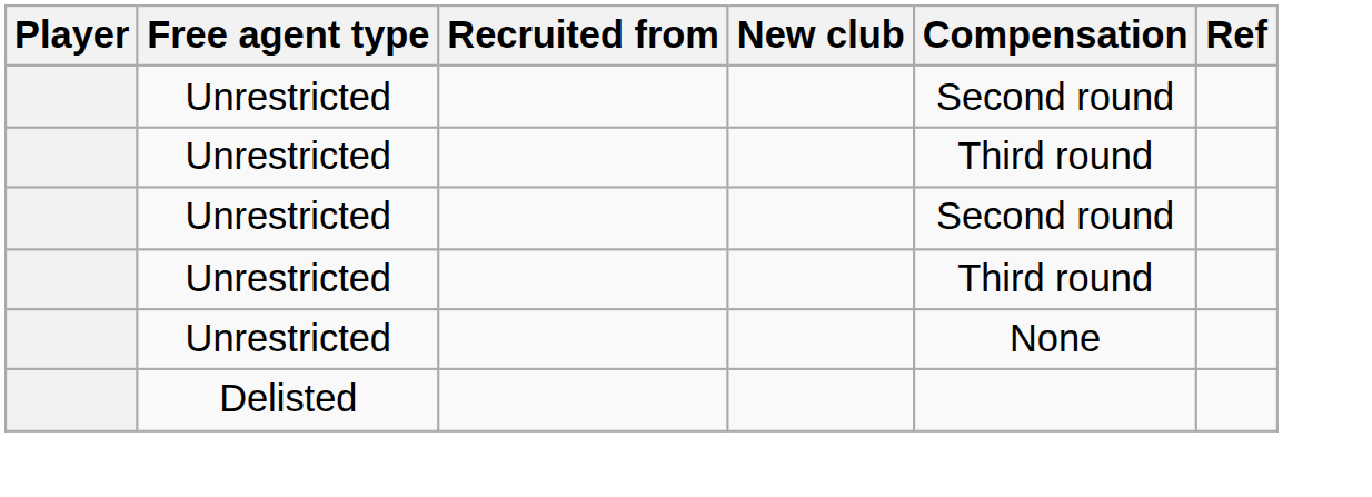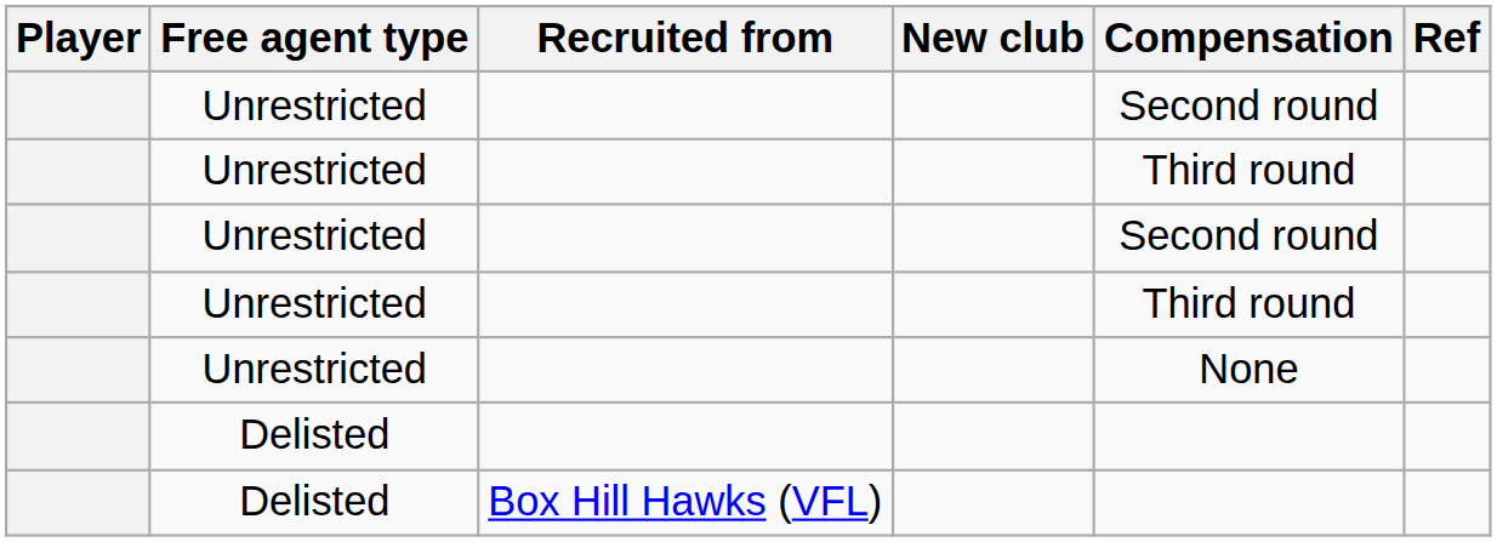 <table class="wikitable plainrowheaders sortable" style="text-align:center;">
 <tr>
 <th scope="col">Player</th>
 <th scope="col">Free agent type</th>
 <th scope="col">Recruited from</th>
 <th scope="col">New club</th>
 <th scope="col">Compensation</th>
 <th scope="col" class="unsortable">Ref</th>
 </tr>
 <tr>
 <th scope="row"></th>
 <td>Unrestricted</td>
 <td></td>
 <td></td>
 <td>Second round</td>
 <td></td>
 </tr>
 <tr>
 <th scope="row"></th>
 <td>Unrestricted</td>
 <td></td>
 <td></td>
 <td>Third round</td>
 <td></td>
 </tr>
 <tr>
 <th scope="row"></th>
 <td>Unrestricted</td>
 <td></td>
 <td></td>
 <td>Second round</td>
 <td></td>
 </tr>
 <tr>
 <th scope="row"></th>
 <td>Unrestricted</td>
 <td></td>
 <td></td>
 <td>Third round</td>
 <td></td>
 </tr>
 <tr>
 <th scope="row"></th>
 <td>Unrestricted</td>
 <td></td>
 <td></td>
 <td>None </td>
 <td></td>
 </tr>
 <tr>
 <th scope="row"></th>
 <td>Delisted</td>
 <td></td>
 <td></td>
 <td></td>
 <td></td>
 </tr>
+<tr>
+<th scope="row"> </th>
+<td>Delisted</td>
+<td><a href='#'>Box Hill Hawks</a> (<a href='#'>VFL</a>)</td>
+<td></td>
+<td></td>
+<td></td>
+</tr>
 </table>
